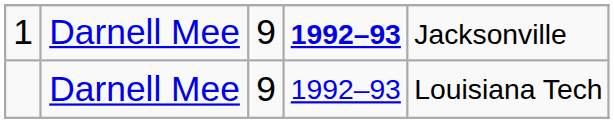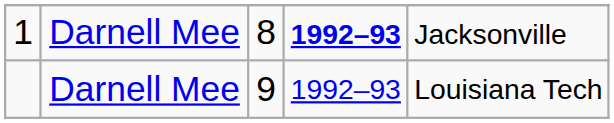 <table class="wikitable">
 <tr>
 </tr>
 <tr>
 <td>1</td>
 <td><a href='#'>Darnell Mee</a></td>
-<td>9</td>
+<td>8</td>
 <td style="font-size:80%;"><strong><a href='#'>1992–93</a></strong></td>
 <td style="font-size:80%;">Jacksonville</td>
 </tr>
 <tr>
 <td></td>
 <td><a href='#'>Darnell Mee</a></td>
 <td>9</td>
 <td style="font-size:80%;"><a href='#'>1992–93</a></td>
 <td style="font-size:80%;">Louisiana Tech</td>
 </tr>
 </table>
